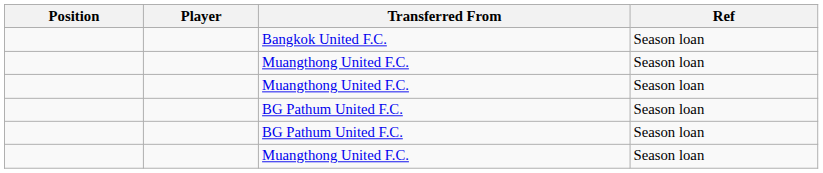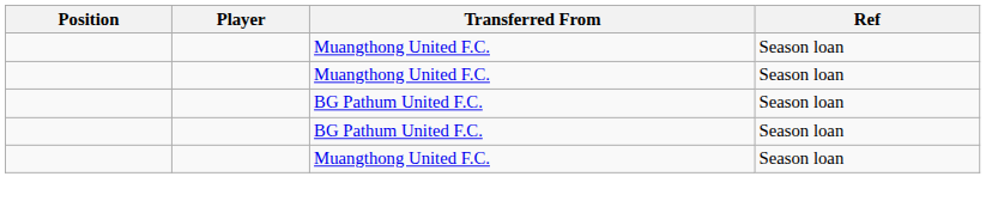 <table class="wikitable sortable" style="width:70%; text-align:center; font-size:100%; text-align:left;">
 <tr>
 <th>Position</th>
 <th>Player</th>
 <th>Transferred From</th>
 <th>Ref</th>
-</tr>
-<tr>
-<td></td>
-<td></td>
-<td> <a href='#'>Bangkok United F.C.</a></td>
-<td>Season loan </td>
 </tr>
 <tr>
 <td></td>
 <td></td>
 <td> <a href='#'>Muangthong United F.C.</a></td>
 <td>Season loan </td>
 </tr>
 <tr>
 <td></td>
 <td></td>
 <td> <a href='#'>Muangthong United F.C.</a></td>
 <td>Season loan </td>
 </tr>
 <tr>
 <td></td>
 <td></td>
 <td> <a href='#'>BG Pathum United F.C.</a></td>
 <td>Season loan </td>
 </tr>
 <tr>
 <td></td>
 <td></td>
 <td> <a href='#'>BG Pathum United F.C.</a></td>
 <td>Season loan </td>
 </tr>
 <tr>
 <td></td>
 <td></td>
 <td> <a href='#'>Muangthong United F.C.</a></td>
 <td>Season loan </td>
 </tr>
 </table>
